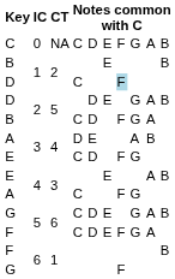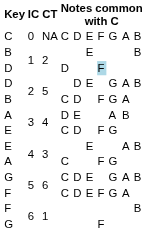 <table>
 <tr>
 <th>Key</th>
 <th>IC</th>
 <th>CT</th>
 <th colspan="7">Notes common<br> with C</th>
 </tr>
 <tr>
 <td>C</td>
 <td>0</td>
 <td>NA</td>
 <td>C</td>
 <td>D</td>
 <td>E</td>
 <td>F</td>
 <td>G</td>
 <td>A</td>
 <td>B</td>
 </tr>
 <tr>
 <td>B</td>
 <td rowspan="2">1</td>
 <td rowspan="2">2</td>
 <td></td>
 <td></td>
 <td>E</td>
 <td></td>
 <td></td>
 <td></td>
 <td>B</td>
 </tr>
 <tr>
 <td>D</td>
-<td>C</td>
+<td>D</td>
 <td></td>
 <td></td>
 <td style="background: lightblue;">F</td>
 <td></td>
 <td></td>
 <td></td>
 </tr>
 <tr>
 <td>D</td>
 <td rowspan="2">2</td>
 <td rowspan="2">5</td>
 <td></td>
 <td>D</td>
 <td>E</td>
 <td></td>
 <td>G</td>
 <td>A</td>
 <td>B</td>
 </tr>
 <tr>
 <td>B</td>
 <td>C</td>
 <td>D</td>
 <td></td>
 <td>F</td>
 <td>G</td>
 <td>A</td>
 <td></td>
 </tr>
 <tr>
 <td>A</td>
 <td rowspan="2">3</td>
 <td rowspan="2">4</td>
 <td>D</td>
 <td>E</td>
 <td></td>
 <td></td>
 <td>A</td>
 <td>B</td>
 </tr>
 <tr>
 <td>E</td>
 <td>C</td>
 <td>D</td>
 <td></td>
 <td>F</td>
 <td>G</td>
 <td></td>
 <td></td>
 </tr>
 <tr>
 <td>E</td>
 <td rowspan="2">4</td>
 <td rowspan="2">3</td>
 <td></td>
 <td></td>
 <td>E</td>
 <td></td>
 <td></td>
 <td>A</td>
 <td>B</td>
 </tr>
 <tr>
 <td>A</td>
 <td>C</td>
 <td></td>
 <td></td>
 <td>F</td>
 <td>G</td>
 <td></td>
 <td></td>
 </tr>
 <tr>
 <td>G</td>
 <td rowspan="2">5</td>
 <td rowspan="2">6</td>
 <td>C</td>
 <td>D</td>
 <td>E</td>
 <td></td>
 <td>G</td>
 <td>A</td>
 <td>B</td>
 </tr>
 <tr>
 <td>F</td>
 <td>C</td>
 <td>D</td>
 <td>E</td>
 <td>F</td>
 <td>G</td>
 <td>A</td>
 <td></td>
 </tr>
 <tr>
 <td>F</td>
 <td rowspan="2">6</td>
 <td rowspan="2">1</td>
 <td></td>
 <td></td>
 <td></td>
 <td></td>
 <td></td>
 <td></td>
 <td>B</td>
 </tr>
 <tr>
 <td>G</td>
 <td></td>
 <td></td>
 <td></td>
 <td>F</td>
 <td></td>
 <td></td>
 <td></td>
 </tr>
 </table>
